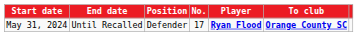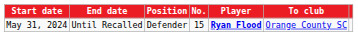 <table class="wikitable">
 <tr>
 <th style="background:#EC1C24; color:white;"><strong>Start date</strong></th>
 <th style="background:#EC1C24; color:white;"><strong>End date</strong></th>
 <th style="background:#EC1C24; color:white;"><strong>Position</strong></th>
 <th style="background:#EC1C24; color:white;"><strong>No.</strong></th>
 <th style="background:#EC1C24; color:white;"><strong>Player</strong></th>
 <th style="background:#EC1C24; color:white;"><strong>To club</strong></th>
 <th style="background:#EC1C24; color:white;"><strong></strong></th>
 </tr>
 <tr>
 <td>May 31, 2024</td>
 <td>Until Recalled</td>
 <td style="text-align:center;">Defender</td>
-<td style="text-align:center;">17</td>
+<td style="text-align:center;">15</td>
 <td style="text-align:center;"><strong> <a href='#'>Ryan Flood</a></strong></td>
-<td style="text-align:center;"><strong> <a href='#'>Orange County SC</a></strong></td>
+<td style="text-align:center;"> <a href='#'>Orange County SC</a></td>
 <td style="text-align:center;"></td>
 </tr>
 </table>
